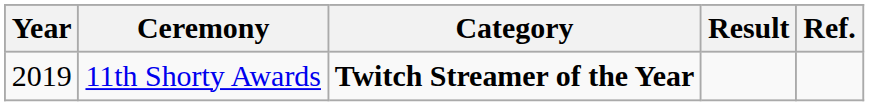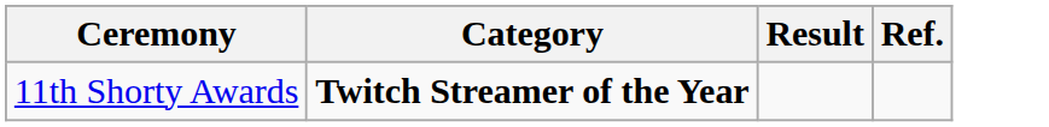 <table class="wikitable sortable">
 <tr>
-<th>Year</th>
 <th>Ceremony</th>
 <th>Category</th>
 <th>Result</th>
 <th>Ref.</th>
 </tr>
 <tr>
-<td rowspan="1">2019</td>
 <td><a href='#'>11th Shorty Awards</a></td>
 <td><strong>Twitch Streamer of the Year</strong></td>
 <td></td>
 <td></td>
 </tr>
 </table>
